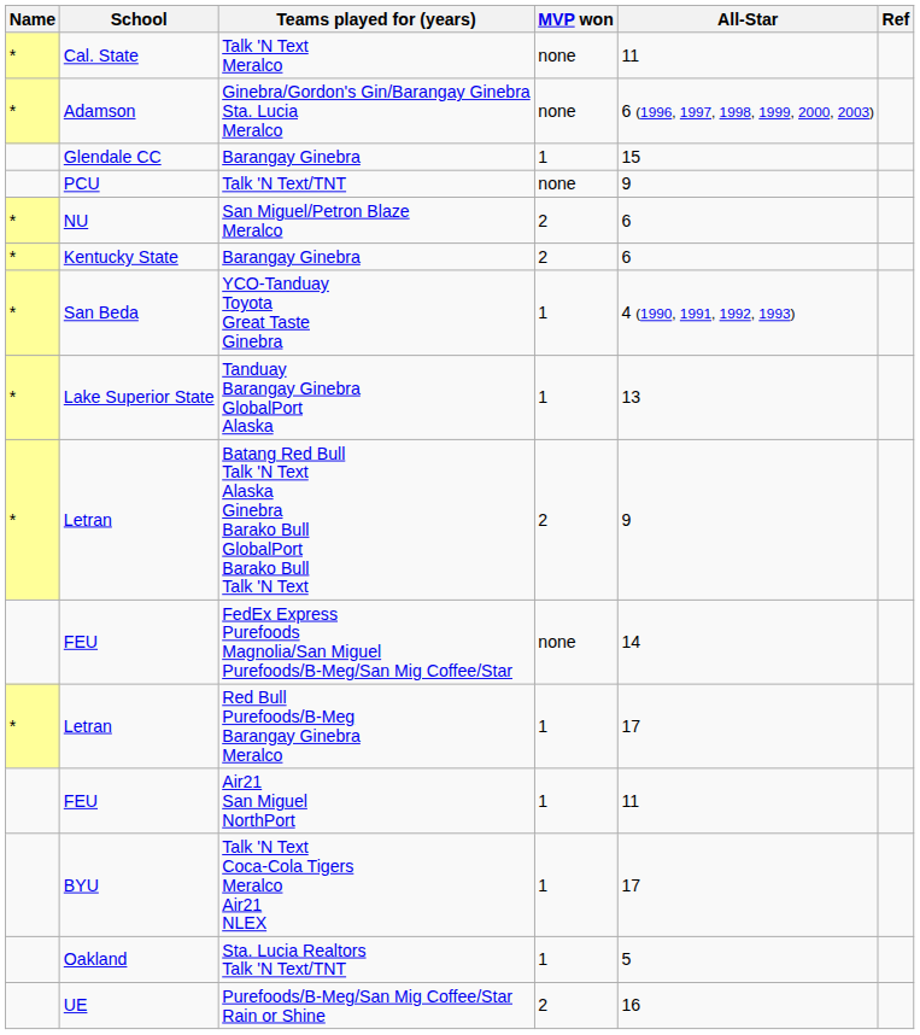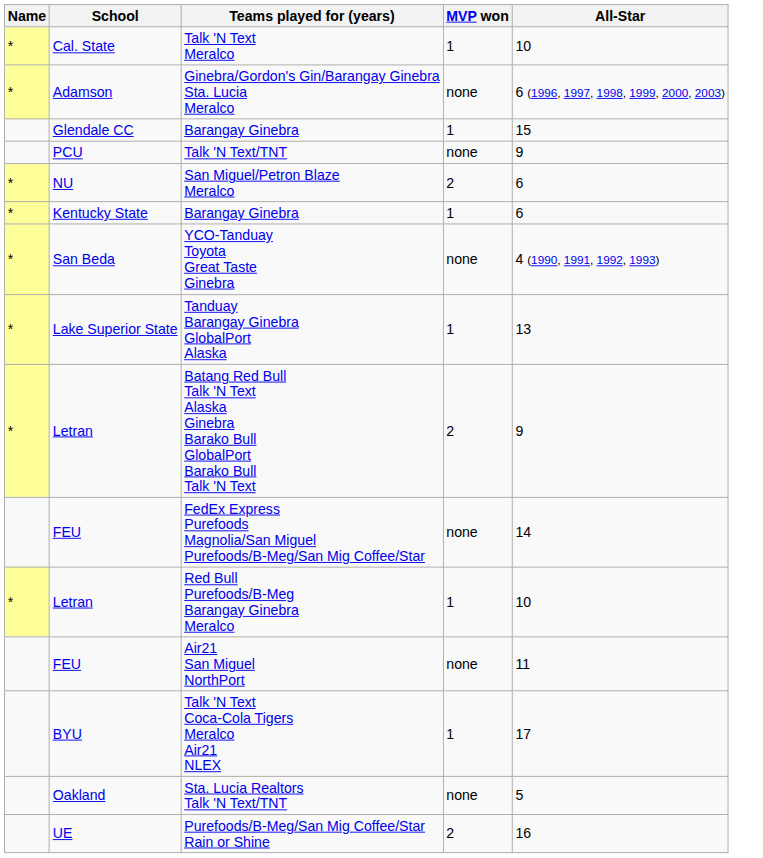 <table class="wikitable sortable" style="font-size: 95%">
 <tr>
 <th>Name</th>
 <th>School</th>
 <th>Teams played for (years)</th>
 <th><a href='#'>MVP</a> won</th>
 <th>All-Star</th>
-<th>Ref</th>
 </tr>
 <tr>
 <td style="background:#ff9;"><em></em>*</td>
 <td><a href='#'>Cal. State</a></td>
 <td><a href='#'>Talk 'N Text</a> <br><a href='#'>Meralco</a> <br></td>
-<td>none</td>
-<td>11 </td>
-<td></td>
+<td>1 </td>
+<td>10 </td>
 </tr>
 <tr>
 <td style="background:#ff9;">*</td>
 <td><a href='#'>Adamson</a></td>
 <td><a href='#'>Ginebra/Gordon's Gin/Barangay Ginebra</a> <br> <a href='#'>Sta. Lucia</a> <br> <a href='#'>Meralco</a> <br></td>
 <td>none</td>
 <td>6 <small>(<a href='#'>1996</a>, <a href='#'>1997</a>, <a href='#'>1998</a>, <a href='#'>1999</a>, <a href='#'>2000</a>, <a href='#'>2003</a>)</small></td>
-<td></td>
 </tr>
 <tr>
 <td><em></em></td>
 <td><a href='#'>Glendale CC</a></td>
 <td><a href='#'>Barangay Ginebra</a> <br></td>
 <td>1 </td>
 <td>15 </td>
-<td></td>
 </tr>
 <tr>
 <td><em></em></td>
 <td><a href='#'>PCU</a></td>
 <td><a href='#'>Talk 'N Text/TNT</a> <br></td>
 <td>none</td>
 <td>9 </td>
-<td></td>
 </tr>
 <tr>
 <td style="background:#ff9;"><em></em>*</td>
 <td><a href='#'>NU</a></td>
 <td><a href='#'>San Miguel/Petron Blaze</a> <br> <a href='#'>Meralco</a> <br></td>
 <td>2 </td>
 <td>6 </td>
-<td></td>
 </tr>
 <tr>
 <td style="background:#ff9;"><em></em>*</td>
 <td><a href='#'>Kentucky State</a></td>
 <td><a href='#'>Barangay Ginebra</a> <br></td>
-<td>2 </td>
+<td>1 </td>
 <td>6 </td>
-<td></td>
 </tr>
 <tr>
 <td style="background:#ff9;">*</td>
 <td><a href='#'>San Beda</a></td>
 <td><a href='#'>YCO-Tanduay</a> <br> <a href='#'>Toyota</a> <br> <a href='#'>Great Taste</a> <br> <a href='#'>Ginebra</a> <br></td>
-<td>1 </td>
+<td>none</td>
 <td>4 <small>(<a href='#'>1990</a>, <a href='#'>1991</a>, <a href='#'>1992</a>, <a href='#'>1993</a>)</small></td>
-<td></td>
 </tr>
 <tr>
 <td style="background:#ff9;"><em></em>*</td>
 <td><a href='#'>Lake Superior State</a></td>
 <td><a href='#'>Tanduay</a> <br><a href='#'>Barangay Ginebra</a> <br><a href='#'>GlobalPort</a> <br> <a href='#'>Alaska</a> <br></td>
 <td>1 </td>
 <td>13 </td>
-<td></td>
 </tr>
 <tr>
 <td style="background:#ff9;"><em></em>*</td>
 <td><a href='#'>Letran</a></td>
 <td><a href='#'>Batang Red Bull</a> <br> <a href='#'>Talk 'N Text</a> <br> <a href='#'>Alaska</a> <br> <a href='#'>Ginebra</a> <br> <a href='#'>Barako Bull</a> <br> <a href='#'>GlobalPort</a> <br> <a href='#'>Barako Bull</a> <br> <a href='#'>Talk 'N Text</a> <br></td>
 <td>2 </td>
 <td>9 </td>
-<td></td>
 </tr>
 <tr>
 <td><em></em></td>
 <td><a href='#'>FEU</a></td>
 <td><a href='#'>FedEx Express</a> <br> <a href='#'>Purefoods</a> <br> <a href='#'>Magnolia/San Miguel</a> <br> <a href='#'>Purefoods/B-Meg/San Mig Coffee/Star</a> <br></td>
 <td>none</td>
 <td>14 </td>
-<td></td>
 </tr>
 <tr>
 <td style="background:#ff9;">*</td>
 <td><a href='#'>Letran</a></td>
 <td><a href='#'>Red Bull</a> <br> <a href='#'>Purefoods/B-Meg</a> <br> <a href='#'>Barangay Ginebra</a> <br> <a href='#'>Meralco</a> <br></td>
 <td>1 </td>
-<td>17 </td>
-<td></td>
+<td>10 </td>
 </tr>
 <tr>
 <td><em></em></td>
 <td><a href='#'>FEU</a></td>
 <td><a href='#'>Air21</a> <br> <a href='#'>San Miguel</a> <br><a href='#'>NorthPort</a> <br></td>
-<td>1 </td>
+<td>none</td>
 <td>11 </td>
-<td></td>
 </tr>
 <tr>
 <td><em></em></td>
 <td><a href='#'>BYU</a></td>
 <td><a href='#'>Talk 'N Text</a> <br><a href='#'>Coca-Cola Tigers</a> <br><a href='#'>Meralco</a> <br><a href='#'>Air21</a> <br><a href='#'>NLEX</a> <br></td>
 <td>1 </td>
 <td>17 </td>
-<td></td>
 </tr>
 <tr>
 <td><em></em></td>
 <td><a href='#'>Oakland</a></td>
 <td><a href='#'>Sta. Lucia Realtors</a> <br><a href='#'>Talk 'N Text/TNT</a> <br></td>
-<td>1 </td>
+<td>none</td>
 <td>5 </td>
-<td></td>
 </tr>
 <tr>
 <td><em></em></td>
 <td><a href='#'>UE</a></td>
 <td><a href='#'>Purefoods/B-Meg/San Mig Coffee/Star</a> <br><a href='#'>Rain or Shine</a> <br></td>
 <td>2 </td>
 <td>16 </td>
-<td></td>
 </tr>
 </table>
